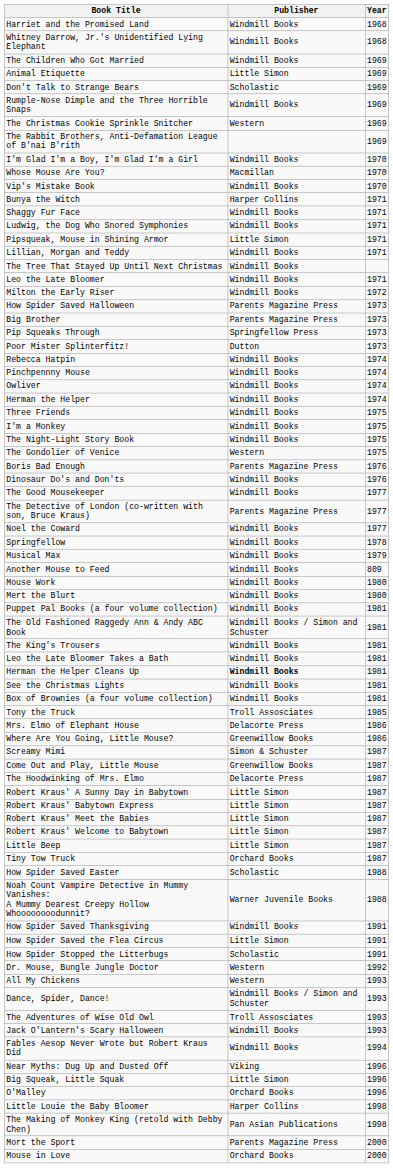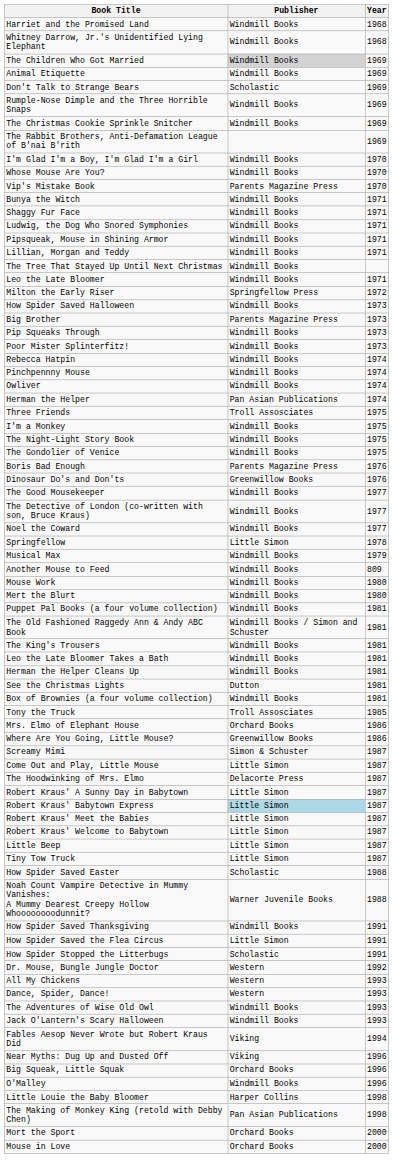 <table class="wikitable">
 <tr>
 <th>Book Title</th>
 <th>Publisher</th>
 <th>Year</th>
 </tr>
 <tr>
 <td>Harriet and the Promised Land</td>
 <td>Windmill Books</td>
 <td>1968</td>
 </tr>
 <tr>
 <td>Whitney Darrow, Jr.'s Unidentified Lying Elephant</td>
 <td>Windmill Books</td>
 <td>1968</td>
 </tr>
 <tr>
 <td>The Children Who Got Married</td>
-<td>Windmill Books</td>
+<td style="background: lightgrey;">Windmill Books</td>
 <td>1969</td>
 </tr>
 <tr>
 <td>Animal Etiquette</td>
-<td>Little Simon</td>
+<td>Windmill Books</td>
 <td>1969</td>
 </tr>
 <tr>
 <td>Don't Talk to Strange Bears</td>
 <td>Scholastic</td>
 <td>1969</td>
 </tr>
 <tr>
 <td>Rumple-Nose Dimple and the Three Horrible Snaps</td>
 <td>Windmill Books</td>
 <td>1969</td>
 </tr>
 <tr>
 <td>The Christmas Cookie Sprinkle Snitcher</td>
-<td>Western</td>
+<td>Windmill Books</td>
 <td>1969</td>
 </tr>
 <tr>
 <td>The Rabbit Brothers, Anti-Defamation League of B'nai B'rith</td>
 <td></td>
 <td>1969</td>
 </tr>
 <tr>
 <td>I'm Glad I'm a Boy, I'm Glad I'm a Girl</td>
 <td>Windmill Books</td>
 <td>1970</td>
 </tr>
 <tr>
 <td>Whose Mouse Are You?</td>
-<td>Macmillan</td>
+<td>Windmill Books</td>
 <td>1970</td>
 </tr>
 <tr>
 <td>Vip's Mistake Book</td>
-<td>Windmill Books</td>
+<td>Parents Magazine Press</td>
 <td>1970</td>
 </tr>
 <tr>
 <td>Bunya the Witch</td>
-<td>Harper Collins</td>
+<td>Windmill Books</td>
 <td>1971</td>
 </tr>
 <tr>
 <td>Shaggy Fur Face</td>
 <td>Windmill Books</td>
 <td>1971</td>
 </tr>
 <tr>
 <td>Ludwig, the Dog Who Snored Symphonies</td>
 <td>Windmill Books</td>
 <td>1971</td>
 </tr>
 <tr>
 <td>Pipsqueak, Mouse in Shining Armor</td>
-<td>Little Simon</td>
+<td>Windmill Books</td>
 <td>1971</td>
 </tr>
 <tr>
 <td>Lillian, Morgan and Teddy</td>
 <td>Windmill Books</td>
 <td>1971</td>
 </tr>
 <tr>
 <td>The Tree That Stayed Up Until Next Christmas</td>
 <td>Windmill Books</td>
 <td></td>
 </tr>
 <tr>
 <td>Leo the Late Bloomer</td>
 <td>Windmill Books</td>
 <td>1971</td>
 </tr>
 <tr>
 <td>Milton the Early Riser</td>
-<td>Windmill Books</td>
+<td>Springfellow Press</td>
 <td>1972</td>
 </tr>
 <tr>
 <td>How Spider Saved Halloween</td>
-<td>Parents Magazine Press</td>
+<td>Windmill Books</td>
 <td>1973</td>
 </tr>
 <tr>
 <td>Big Brother</td>
 <td>Parents Magazine Press</td>
 <td>1973</td>
 </tr>
 <tr>
 <td>Pip Squeaks Through</td>
-<td>Springfellow Press</td>
+<td>Windmill Books</td>
 <td>1973</td>
 </tr>
 <tr>
 <td>Poor Mister Splinterfitz!</td>
-<td>Dutton</td>
+<td>Windmill Books</td>
 <td>1973</td>
 </tr>
 <tr>
 <td>Rebecca Hatpin</td>
 <td>Windmill Books</td>
 <td>1974</td>
 </tr>
 <tr>
 <td>Pinchpennny Mouse</td>
 <td>Windmill Books</td>
 <td>1974</td>
 </tr>
 <tr>
 <td>Owliver</td>
 <td>Windmill Books</td>
 <td>1974</td>
 </tr>
 <tr>
 <td>Herman the Helper</td>
-<td>Windmill Books</td>
+<td>Pan Asian Publications</td>
 <td>1974</td>
 </tr>
 <tr>
 <td>Three Friends</td>
-<td>Windmill Books</td>
+<td>Troll Assosciates</td>
 <td>1975</td>
 </tr>
 <tr>
 <td>I'm a Monkey</td>
 <td>Windmill Books</td>
 <td>1975</td>
 </tr>
 <tr>
 <td>The Night-Light Story Book</td>
 <td>Windmill Books</td>
 <td>1975</td>
 </tr>
 <tr>
 <td>The Gondolier of Venice</td>
-<td>Western</td>
+<td>Windmill Books</td>
 <td>1975</td>
 </tr>
 <tr>
 <td>Boris Bad Enough</td>
 <td>Parents Magazine Press</td>
 <td>1976</td>
 </tr>
 <tr>
 <td>Dinosaur Do's and Don'ts</td>
-<td>Windmill Books</td>
+<td>Greenwillow Books</td>
 <td>1976</td>
 </tr>
 <tr>
 <td>The Good Mousekeeper</td>
 <td>Windmill Books</td>
 <td>1977</td>
 </tr>
 <tr>
 <td>The Detective of London (co-written with son, Bruce Kraus)</td>
-<td>Parents Magazine Press</td>
+<td>Windmill Books</td>
 <td>1977</td>
 </tr>
 <tr>
 <td>Noel the Coward</td>
 <td>Windmill Books</td>
 <td>1977</td>
 </tr>
 <tr>
 <td>Springfellow</td>
-<td>Windmill Books</td>
+<td>Little Simon</td>
 <td>1978</td>
 </tr>
 <tr>
 <td>Musical Max</td>
 <td>Windmill Books</td>
 <td>1979</td>
 </tr>
 <tr>
 <td>Another Mouse to Feed</td>
 <td>Windmill Books</td>
 <td>809</td>
 </tr>
 <tr>
 <td>Mouse Work</td>
 <td>Windmill Books</td>
 <td>1980</td>
 </tr>
 <tr>
 <td>Mert the Blurt</td>
 <td>Windmill Books</td>
 <td>1980</td>
 </tr>
 <tr>
 <td>Puppet Pal Books (a four volume collection)</td>
 <td>Windmill Books</td>
 <td>1981</td>
 </tr>
 <tr>
 <td>The Old Fashioned Raggedy Ann & Andy ABC Book</td>
 <td>Windmill Books / Simon and Schuster</td>
 <td>1981</td>
 </tr>
 <tr>
 <td>The King's Trousers</td>
 <td>Windmill Books</td>
 <td>1981</td>
 </tr>
 <tr>
 <td>Leo the Late Bloomer Takes a Bath</td>
 <td>Windmill Books</td>
 <td>1981</td>
 </tr>
 <tr>
 <td>Herman the Helper Cleans Up</td>
-<td><strong>Windmill Books</strong></td>
+<td>Windmill Books</td>
 <td>1981</td>
 </tr>
 <tr>
 <td>See the Christmas Lights</td>
-<td>Windmill Books</td>
+<td>Dutton</td>
 <td>1981</td>
 </tr>
 <tr>
 <td>Box of Brownies (a four volume collection)</td>
 <td>Windmill Books</td>
 <td>1981</td>
 </tr>
 <tr>
 <td>Tony the Truck</td>
 <td>Troll Assosciates</td>
 <td>1985</td>
 </tr>
 <tr>
 <td>Mrs. Elmo of Elephant House</td>
-<td>Delacorte Press</td>
+<td>Orchard Books</td>
 <td>1986</td>
 </tr>
 <tr>
 <td>Where Are You Going, Little Mouse?</td>
 <td>Greenwillow Books</td>
 <td>1986</td>
 </tr>
 <tr>
 <td>Screamy Mimi</td>
 <td>Simon & Schuster</td>
 <td>1987</td>
 </tr>
 <tr>
 <td>Come Out and Play, Little Mouse</td>
-<td>Greenwillow Books</td>
+<td>Little Simon</td>
 <td>1987</td>
 </tr>
 <tr>
 <td>The Hoodwinking of Mrs. Elmo</td>
 <td>Delacorte Press</td>
 <td>1987</td>
 </tr>
 <tr>
 <td>Robert Kraus' A Sunny Day in Babytown</td>
 <td>Little Simon</td>
 <td>1987</td>
 </tr>
 <tr>
 <td>Robert Kraus' Babytown Express</td>
-<td>Little Simon</td>
+<td style="background: lightblue;">Little Simon</td>
 <td>1987</td>
 </tr>
 <tr>
 <td>Robert Kraus' Meet the Babies</td>
 <td>Little Simon</td>
 <td>1987</td>
 </tr>
 <tr>
 <td>Robert Kraus' Welcome to Babytown</td>
 <td>Little Simon</td>
 <td>1987</td>
 </tr>
 <tr>
 <td>Little Beep</td>
 <td>Little Simon</td>
 <td>1987</td>
 </tr>
 <tr>
 <td>Tiny Tow Truck</td>
-<td>Orchard Books</td>
+<td>Little Simon</td>
 <td>1987</td>
 </tr>
 <tr>
 <td>How Spider Saved Easter</td>
 <td>Scholastic</td>
 <td>1988</td>
 </tr>
 <tr>
 <td>Noah Count Vampire Detective in Mummy Vanishes:<br>A Mummy Dearest Creepy Hollow Whoooooooodunnit?</td>
 <td>Warner Juvenile Books</td>
 <td>1988</td>
 </tr>
 <tr>
 <td>How Spider Saved Thanksgiving</td>
 <td>Windmill Books</td>
 <td>1991</td>
 </tr>
 <tr>
 <td>How Spider Saved the Flea Circus</td>
 <td>Little Simon</td>
 <td>1991</td>
 </tr>
 <tr>
 <td>How Spider Stopped the Litterbugs</td>
 <td>Scholastic</td>
 <td>1991</td>
 </tr>
 <tr>
 <td>Dr. Mouse, Bungle Jungle Doctor</td>
 <td>Western</td>
 <td>1992</td>
 </tr>
 <tr>
 <td>All My Chickens</td>
 <td>Western</td>
 <td>1993</td>
 </tr>
 <tr>
 <td>Dance, Spider, Dance!</td>
-<td>Windmill Books / Simon and Schuster</td>
+<td>Western</td>
 <td>1993</td>
 </tr>
 <tr>
 <td>The Adventures of Wise Old Owl</td>
-<td>Troll Assosciates</td>
+<td>Windmill Books</td>
 <td>1993</td>
 </tr>
 <tr>
 <td>Jack O'Lantern's Scary Halloween</td>
 <td>Windmill Books</td>
 <td>1993</td>
 </tr>
 <tr>
 <td>Fables Aesop Never Wrote but Robert Kraus Did</td>
-<td>Windmill Books</td>
+<td>Viking</td>
 <td>1994</td>
 </tr>
 <tr>
 <td>Near Myths: Dug Up and Dusted Off</td>
 <td>Viking</td>
 <td>1996</td>
 </tr>
 <tr>
 <td>Big Squeak, Little Squak</td>
-<td>Little Simon</td>
+<td>Orchard Books</td>
 <td>1996</td>
 </tr>
 <tr>
 <td>O'Malley</td>
-<td>Orchard Books</td>
+<td>Windmill Books</td>
 <td>1996</td>
 </tr>
 <tr>
 <td>Little Louie the Baby Bloomer</td>
 <td>Harper Collins</td>
 <td>1998</td>
 </tr>
 <tr>
 <td>The Making of Monkey King (retold with Debby Chen)</td>
 <td>Pan Asian Publications</td>
 <td>1998</td>
 </tr>
 <tr>
 <td>Mort the Sport</td>
-<td>Parents Magazine Press</td>
+<td>Orchard Books</td>
 <td>2000</td>
 </tr>
 <tr>
 <td>Mouse in Love</td>
 <td>Orchard Books</td>
 <td>2000</td>
 </tr>
 </table>
